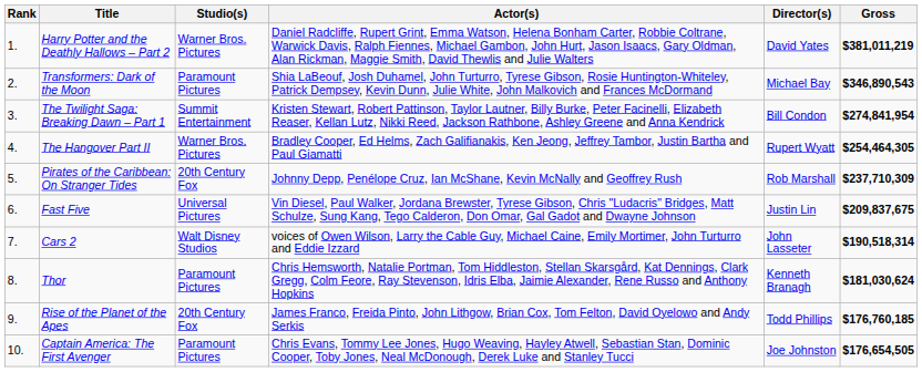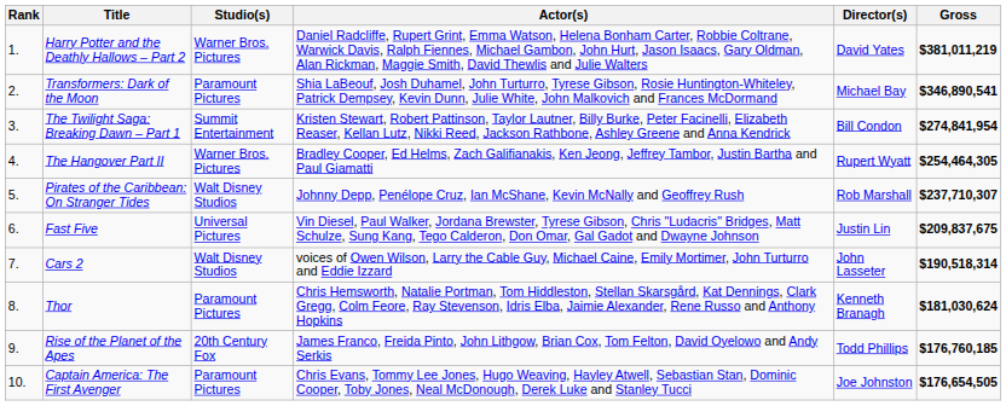 <table class="wikitable">
 <tr>
 <th>Rank</th>
 <th>Title</th>
 <th>Studio(s)</th>
 <th>Actor(s)</th>
 <th>Director(s)</th>
 <th>Gross</th>
 </tr>
 <tr>
 <td>1.</td>
 <td><em><a href='#'>Harry Potter and the Deathly Hallows – Part 2</a></em></td>
 <td><a href='#'>Warner Bros. Pictures</a></td>
 <td><a href='#'>Daniel Radcliffe</a>, <a href='#'>Rupert Grint</a>, <a href='#'>Emma Watson</a>, <a href='#'>Helena Bonham Carter</a>, <a href='#'>Robbie Coltrane</a>, <a href='#'>Warwick Davis</a>, <a href='#'>Ralph Fiennes</a>, <a href='#'>Michael Gambon</a>, <a href='#'>John Hurt</a>, <a href='#'>Jason Isaacs</a>, <a href='#'>Gary Oldman</a>, <a href='#'>Alan Rickman</a>, <a href='#'>Maggie Smith</a>, <a href='#'>David Thewlis</a> and <a href='#'>Julie Walters</a></td>
 <td><a href='#'>David Yates</a></td>
 <td><strong>$381,011,219</strong></td>
 </tr>
 <tr>
 <td>2.</td>
 <td><em><a href='#'>Transformers: Dark of the Moon</a></em></td>
 <td><a href='#'>Paramount Pictures</a></td>
 <td><a href='#'>Shia LaBeouf</a>, <a href='#'>Josh Duhamel</a>, <a href='#'>John Turturro</a>, <a href='#'>Tyrese Gibson</a>, <a href='#'>Rosie Huntington-Whiteley</a>, <a href='#'>Patrick Dempsey</a>, <a href='#'>Kevin Dunn</a>, <a href='#'>Julie White</a>, <a href='#'>John Malkovich</a> and <a href='#'>Frances McDormand</a></td>
 <td><a href='#'>Michael Bay</a></td>
-<td><strong>$346,890,543</strong></td>
+<td><strong>$346,890,541</strong></td>
 </tr>
 <tr>
 <td>3.</td>
 <td><em><a href='#'>The Twilight Saga: Breaking Dawn – Part 1</a></em></td>
 <td><a href='#'>Summit Entertainment</a></td>
 <td><a href='#'>Kristen Stewart</a>, <a href='#'>Robert Pattinson</a>, <a href='#'>Taylor Lautner</a>, <a href='#'>Billy Burke</a>, <a href='#'>Peter Facinelli</a>, <a href='#'>Elizabeth Reaser</a>, <a href='#'>Kellan Lutz</a>, <a href='#'>Nikki Reed</a>, <a href='#'>Jackson Rathbone</a>, <a href='#'>Ashley Greene</a> and <a href='#'>Anna Kendrick</a></td>
 <td><a href='#'>Bill Condon</a></td>
 <td><strong>$274,841,954</strong></td>
 </tr>
 <tr>
 <td>4.</td>
 <td><em><a href='#'>The Hangover Part II</a></em></td>
 <td><a href='#'>Warner Bros. Pictures</a></td>
 <td><a href='#'>Bradley Cooper</a>, <a href='#'>Ed Helms</a>, <a href='#'>Zach Galifianakis</a>, <a href='#'>Ken Jeong</a>, <a href='#'>Jeffrey Tambor</a>, <a href='#'>Justin Bartha</a> and <a href='#'>Paul Giamatti</a></td>
 <td><a href='#'>Rupert Wyatt</a></td>
 <td><strong>$254,464,305</strong></td>
 </tr>
 <tr>
 <td>5.</td>
 <td><em><a href='#'>Pirates of the Caribbean: On Stranger Tides</a></em></td>
-<td><a href='#'>20th Century Fox</a></td>
+<td><a href='#'>Walt Disney Studios</a></td>
 <td><a href='#'>Johnny Depp</a>, <a href='#'>Penélope Cruz</a>, <a href='#'>Ian McShane</a>, <a href='#'>Kevin McNally</a> and <a href='#'>Geoffrey Rush</a></td>
 <td><a href='#'>Rob Marshall</a></td>
-<td><strong>$237,710,309</strong></td>
+<td><strong>$237,710,307</strong></td>
 </tr>
 <tr>
 <td>6.</td>
 <td><em><a href='#'>Fast Five</a></em></td>
 <td><a href='#'>Universal Pictures</a></td>
 <td><a href='#'>Vin Diesel</a>, <a href='#'>Paul Walker</a>, <a href='#'>Jordana Brewster</a>, <a href='#'>Tyrese Gibson</a>, <a href='#'>Chris "Ludacris" Bridges</a>, <a href='#'>Matt Schulze</a>, <a href='#'>Sung Kang</a>, <a href='#'>Tego Calderon</a>, <a href='#'>Don Omar</a>, <a href='#'>Gal Gadot</a> and <a href='#'>Dwayne Johnson</a></td>
 <td><a href='#'>Justin Lin</a></td>
 <td><strong>$209,837,675</strong></td>
 </tr>
 <tr>
 <td>7.</td>
 <td><em><a href='#'>Cars 2</a></em></td>
 <td><a href='#'>Walt Disney Studios</a></td>
 <td>voices of <a href='#'>Owen Wilson</a>, <a href='#'>Larry the Cable Guy</a>, <a href='#'>Michael Caine</a>, <a href='#'>Emily Mortimer</a>, <a href='#'>John Turturro</a> and <a href='#'>Eddie Izzard</a></td>
 <td><a href='#'>John Lasseter</a></td>
 <td><strong>$190,518,314</strong></td>
 </tr>
 <tr>
 <td>8.</td>
 <td><em><a href='#'>Thor</a></em></td>
 <td><a href='#'>Paramount Pictures</a></td>
 <td><a href='#'>Chris Hemsworth</a>, <a href='#'>Natalie Portman</a>, <a href='#'>Tom Hiddleston</a>, <a href='#'>Stellan Skarsgård</a>, <a href='#'>Kat Dennings</a>, <a href='#'>Clark Gregg</a>, <a href='#'>Colm Feore</a>, <a href='#'>Ray Stevenson</a>, <a href='#'>Idris Elba</a>, <a href='#'>Jaimie Alexander</a>, <a href='#'>Rene Russo</a> and <a href='#'>Anthony Hopkins</a></td>
 <td><a href='#'>Kenneth Branagh</a></td>
 <td><strong>$181,030,624</strong></td>
 </tr>
 <tr>
 <td>9.</td>
 <td><em><a href='#'>Rise of the Planet of the Apes</a></em></td>
 <td><a href='#'>20th Century Fox</a></td>
 <td><a href='#'>James Franco</a>, <a href='#'>Freida Pinto</a>, <a href='#'>John Lithgow</a>, <a href='#'>Brian Cox</a>, <a href='#'>Tom Felton</a>, <a href='#'>David Oyelowo</a> and <a href='#'>Andy Serkis</a></td>
 <td><a href='#'>Todd Phillips</a></td>
 <td><strong>$176,760,185</strong></td>
 </tr>
 <tr>
 <td>10.</td>
 <td><em><a href='#'>Captain America: The First Avenger</a></em></td>
 <td><a href='#'>Paramount Pictures</a></td>
 <td><a href='#'>Chris Evans</a>, <a href='#'>Tommy Lee Jones</a>, <a href='#'>Hugo Weaving</a>, <a href='#'>Hayley Atwell</a>, <a href='#'>Sebastian Stan</a>, <a href='#'>Dominic Cooper</a>, <a href='#'>Toby Jones</a>, <a href='#'>Neal McDonough</a>, <a href='#'>Derek Luke</a> and <a href='#'>Stanley Tucci</a></td>
 <td><a href='#'>Joe Johnston</a></td>
 <td><strong>$176,654,505</strong></td>
 </tr>
 </table>
